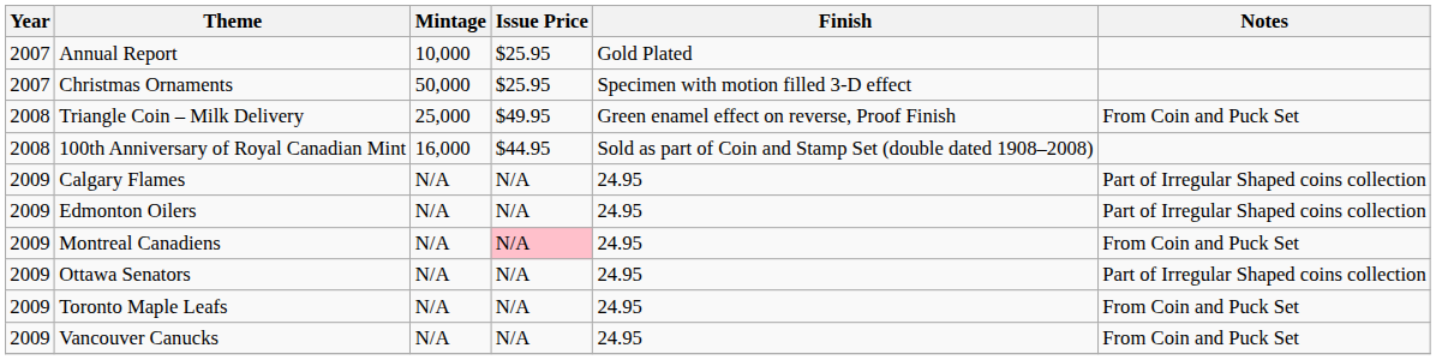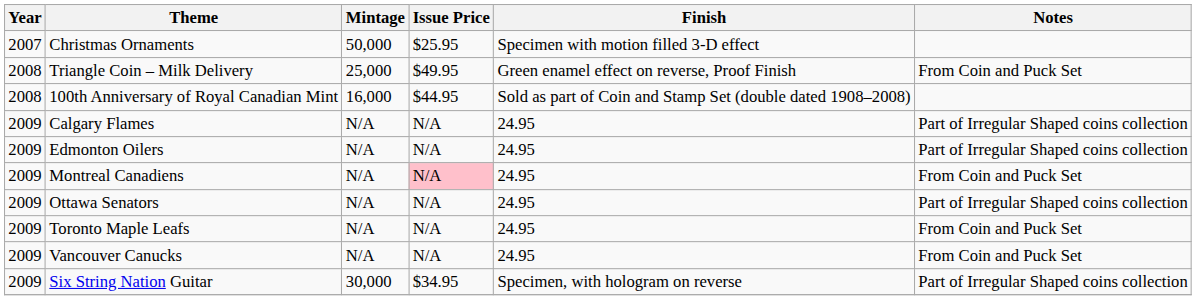 <table class="wikitable">
 <tr>
 <th>Year</th>
 <th>Theme</th>
 <th>Mintage</th>
 <th>Issue Price</th>
 <th>Finish</th>
 <th>Notes</th>
-</tr>
-<tr>
-<td>2007</td>
-<td>Annual Report</td>
-<td>10,000</td>
-<td>$25.95</td>
-<td>Gold Plated</td>
-<td></td>
 </tr>
 <tr>
 <td>2007</td>
 <td>Christmas Ornaments</td>
 <td>50,000</td>
 <td>$25.95</td>
 <td>Specimen with motion filled 3-D effect</td>
 <td></td>
 </tr>
 <tr>
 <td>2008</td>
 <td>Triangle Coin – Milk Delivery</td>
 <td>25,000</td>
 <td>$49.95</td>
 <td>Green enamel effect on reverse, Proof Finish</td>
 <td>From Coin and Puck Set</td>
 </tr>
 <tr>
 <td>2008</td>
 <td>100th Anniversary of Royal Canadian Mint</td>
 <td>16,000</td>
 <td>$44.95</td>
 <td>Sold as part of Coin and Stamp Set (double dated 1908–2008)</td>
 </tr>
 <tr>
 <td>2009</td>
 <td>Calgary Flames</td>
 <td>N/A</td>
 <td>N/A</td>
 <td>24.95</td>
 <td>Part of Irregular Shaped coins collection</td>
 </tr>
 <tr>
 <td>2009</td>
 <td>Edmonton Oilers</td>
 <td>N/A</td>
 <td>N/A</td>
 <td>24.95</td>
 <td>Part of Irregular Shaped coins collection</td>
 </tr>
 <tr>
 <td>2009</td>
 <td>Montreal Canadiens</td>
 <td>N/A</td>
 <td style="background: pink;">N/A</td>
 <td>24.95</td>
 <td>From Coin and Puck Set</td>
 </tr>
 <tr>
 <td>2009</td>
 <td>Ottawa Senators</td>
 <td>N/A</td>
 <td>N/A</td>
 <td>24.95</td>
 <td>Part of Irregular Shaped coins collection</td>
 </tr>
 <tr>
 <td>2009</td>
 <td>Toronto Maple Leafs</td>
 <td>N/A</td>
 <td>N/A</td>
 <td>24.95</td>
 <td>From Coin and Puck Set</td>
 </tr>
 <tr>
 <td>2009</td>
 <td>Vancouver Canucks</td>
 <td>N/A</td>
 <td>N/A</td>
 <td>24.95</td>
 <td>From Coin and Puck Set</td>
 </tr>
 <tr>
+<td>2009</td>
+<td><a href='#'>Six String Nation</a> Guitar</td>
+<td>30,000</td>
+<td>$34.95</td>
+<td>Specimen, with hologram on reverse</td>
+<td>Part of Irregular Shaped coins collection</td>
+</tr>
+<tr>
 </tr>
 </table>
